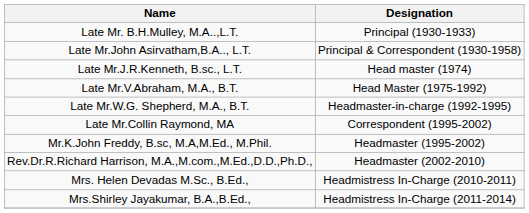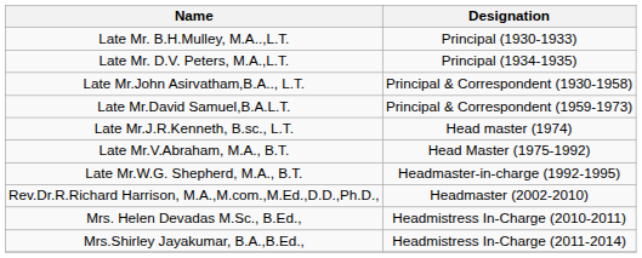 <table class="wikitable" style="text-align:center">
 <tr>
 <th>Name</th>
 <th>Designation</th>
 </tr>
 <tr>
 <td>Late Mr. B.H.Mulley, M.A..,L.T.</td>
 <td>Principal (1930-1933)</td>
 </tr>
 <tr>
+<td>Late Mr. D.V. Peters, M.A.,L.T.</td>
+<td>Principal (1934-1935)</td>
+</tr>
+<tr>
 <td>Late Mr.John Asirvatham,B.A.., L.T.</td>
 <td>Principal & Correspondent (1930-1958)</td>
+</tr>
+<tr>
+<td>Late Mr.David Samuel,B.A.L.T.</td>
+<td>Principal & Correspondent (1959-1973)</td>
 </tr>
 <tr>
 <td>Late Mr.J.R.Kenneth, B.sc., L.T.</td>
 <td>Head master (1974)</td>
 </tr>
 <tr>
 <td>Late Mr.V.Abraham, M.A., B.T.</td>
 <td>Head Master (1975-1992)</td>
 </tr>
 <tr>
 <td>Late Mr.W.G. Shepherd, M.A., B.T.</td>
 <td>Headmaster-in-charge (1992-1995)</td>
-</tr>
-<tr>
-<td>Late Mr.Collin Raymond, MA</td>
-<td>Correspondent (1995-2002)</td>
-</tr>
-<tr>
-<td>Mr.K.John Freddy, B.sc, M.A,M.Ed., M.Phil.</td>
-<td>Headmaster (1995-2002)</td>
 </tr>
 <tr>
 <td>Rev.Dr.R.Richard Harrison, M.A.,M.com.,M.Ed.,D.D.,Ph.D.,</td>
 <td>Headmaster (2002-2010)</td>
 </tr>
 <tr>
 <td>Mrs. Helen Devadas M.Sc., B.Ed.,</td>
 <td>Headmistress In-Charge (2010-2011)</td>
 </tr>
 <tr>
 <td>Mrs.Shirley Jayakumar, B.A.,B.Ed.,</td>
 <td>Headmistress In-Charge (2011-2014)</td>
 </tr>
 <tr>
 </tr>
 </table>
